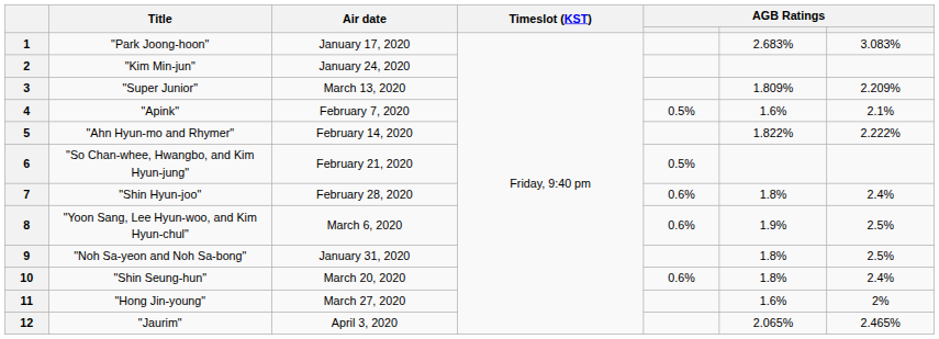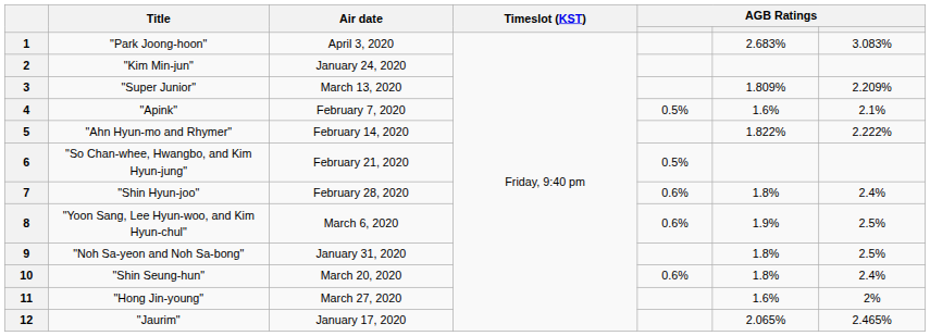 <table class="sortable wikitable plainrowheaders mw-collapsible" style="text-align:center; line-height:23px; width:100%;">
 <tr>
 <th rowspan=2 class="unsortable"></th>
 <th rowspan=2 class="unsortable" width=24%>Title</th>
 <th rowspan=2 class="unsortable" width=20%>Air date</th>
 <th rowspan=2 class="unsortable" width=20%>Timeslot (<a href='#'>KST</a>)</th>
 <th colspan=3>AGB Ratings</th>
 </tr>
 <tr>
 <th></th>
 <th></th>
 <th></th>
 </tr>
 <tr>
 <th>1</th>
 <td>"Park Joong-hoon"</td>
-<td>January 17, 2020</td>
+<td>April 3, 2020</td>
 <td rowspan="12">Friday, 9:40 pm</td>
 <td></td>
 <td>2.683%</td>
 <td>3.083%</td>
 </tr>
 <tr>
 <th>2</th>
 <td>"Kim Min-jun"</td>
 <td>January 24, 2020</td>
 <td></td>
 <td></td>
 <td></td>
 </tr>
 <tr>
 <th>3</th>
 <td>"Super Junior"</td>
 <td>March 13, 2020</td>
 <td></td>
 <td>1.809%</td>
 <td>2.209%</td>
 </tr>
 <tr>
 <th>4</th>
 <td>"Apink"</td>
 <td>February 7, 2020</td>
 <td>0.5%</td>
 <td>1.6%</td>
 <td>2.1%</td>
 </tr>
 <tr>
 <th>5</th>
 <td>"Ahn Hyun-mo and Rhymer"</td>
 <td>February 14, 2020</td>
 <td></td>
 <td>1.822%</td>
 <td>2.222%</td>
 </tr>
 <tr>
 <th>6</th>
 <td>"So Chan-whee, Hwangbo, and Kim Hyun-jung"</td>
 <td>February 21, 2020</td>
 <td>0.5%</td>
 <td></td>
 <td></td>
 </tr>
 <tr>
 <th>7</th>
 <td>"Shin Hyun-joo"</td>
 <td>February 28, 2020</td>
 <td>0.6%</td>
 <td>1.8%</td>
 <td>2.4%</td>
 </tr>
 <tr>
 <th>8</th>
 <td>"Yoon Sang, Lee Hyun-woo, and Kim Hyun-chul"</td>
 <td>March 6, 2020</td>
 <td>0.6%</td>
 <td>1.9%</td>
 <td>2.5%</td>
 </tr>
 <tr>
 <th>9</th>
 <td>"Noh Sa-yeon and Noh Sa-bong"</td>
 <td>January 31, 2020</td>
 <td></td>
 <td>1.8%</td>
 <td>2.5%</td>
 </tr>
 <tr>
 <th>10</th>
 <td>"Shin Seung-hun"</td>
 <td>March 20, 2020</td>
 <td>0.6%</td>
 <td>1.8%</td>
 <td>2.4%</td>
 </tr>
 <tr>
 <th>11</th>
 <td>"Hong Jin-young"</td>
 <td>March 27, 2020</td>
 <td></td>
 <td>1.6%</td>
 <td>2%</td>
 </tr>
 <tr>
 <th>12</th>
 <td>"Jaurim"</td>
-<td>April 3, 2020</td>
+<td>January 17, 2020</td>
 <td></td>
 <td>2.065%</td>
 <td>2.465%</td>
 </tr>
 </table>
